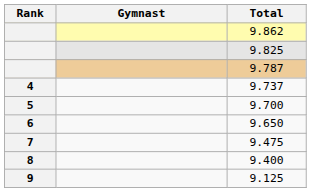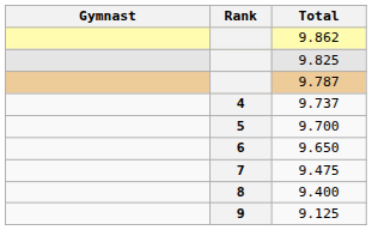 <table class="wikitable sortable" style="text-align:center; font-size:95%">
 <tr>
+<th scope="col" style="width:180px;">Gymnast</th>
 <th scope="col" style="width:50px;">Rank</th>
-<th scope="col" style="width:180px;">Gymnast</th>
 <th scope="col" style="width:80px;">Total</th>
 </tr>
 <tr style="background:#fffcaf;">
+<td style="text-align:left;"></td>
 <th scope=row style="text-align:center"></th>
-<td style="text-align:left;"></td>
 <td>9.862</td>
 </tr>
 <tr style="background:#e5e5e5;">
+<td style="text-align:left;"></td>
 <th scope=row style="text-align:center"></th>
-<td style="text-align:left;"></td>
 <td>9.825</td>
 </tr>
 <tr style="background:#ec9;">
+<td style="text-align:left;"></td>
 <th scope=row style="text-align:center"></th>
-<td style="text-align:left;"></td>
 <td>9.787</td>
 </tr>
 <tr>
+<td style="text-align:left;"></td>
 <th scope=row style="text-align:center">4</th>
-<td style="text-align:left;"></td>
 <td>9.737</td>
 </tr>
 <tr>
+<td style="text-align:left;"></td>
 <th scope=row style="text-align:center">5</th>
-<td style="text-align:left;"></td>
 <td>9.700</td>
 </tr>
 <tr>
+<td style="text-align:left;"></td>
 <th scope=row style="text-align:center">6</th>
-<td style="text-align:left;"></td>
 <td>9.650</td>
 </tr>
 <tr>
+<td style="text-align:left;"></td>
 <th scope=row style="text-align:center">7</th>
-<td style="text-align:left;"></td>
 <td>9.475</td>
 </tr>
 <tr>
+<td style="text-align:left;"></td>
 <th scope=row style="text-align:center">8</th>
-<td style="text-align:left;"></td>
 <td>9.400</td>
 </tr>
 <tr>
+<td style="text-align:left;"></td>
 <th scope=row style="text-align:center">9</th>
-<td style="text-align:left;"></td>
 <td>9.125</td>
 </tr>
 </table>
